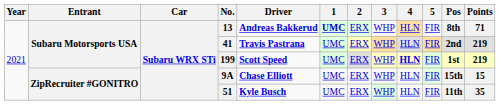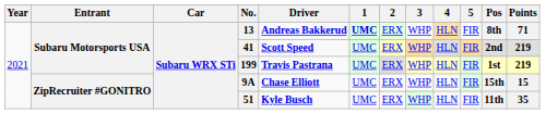 <table class="wikitable" border="1" style="text-align:center; font-size:90%;">
 <tr>
 <th>Year</th>
 <th>Entrant</th>
 <th>Car</th>
 <th>No.</th>
 <th>Driver</th>
 <th>1</th>
 <th>2</th>
 <th>3</th>
 <th>4</th>
 <th>5</th>
 <th>Pos</th>
 <th>Points</th>
 </tr>
 <tr>
 <td rowspan="5"><a href='#'>2021</a></td>
 <th rowspan="3">Subaru Motorsports USA</th>
 <th rowspan="5"><a href='#'>Subaru WRX STi</a></th>
 <th>13</th>
 <td align="left"> <strong><a href='#'>Andreas Bakkerud</a></strong></td>
 <td style="background:#DFFFDF;"><strong><a href='#'>UMC</a><br></strong></td>
 <td style="background:#DFFFDF;"><a href='#'>ERX</a><br></td>
 <td style="background:#;"><a href='#'>WHP</a></td>
 <td style="background:#FFDF9F;"><a href='#'>HLN</a><br></td>
 <td style="background:#;"><a href='#'>FIR</a></td>
 <th>8th</th>
 <th>71</th>
 </tr>
 <tr>
 <th>41</th>
-<td align="left"> <strong><a href='#'>Travis Pastrana</a></strong></td>
+<td align="left"> <strong><a href='#'>Scott Speed</a></strong></td>
 <td style="background:#DFFFDF;"><a href='#'>UMC</a><br></td>
 <td style="background:#FFFFBF;"><a href='#'>ERX</a><br></td>
 <td style="background:#FFDF9F;"><a href='#'>WHP</a><br></td>
 <td style="background:#DFDFDF;"><a href='#'>HLN</a><br></td>
 <td style="background:#FFDF9F;"><a href='#'>FIR</a><br></td>
 <th style="background:#DFDFDF;">2nd</th>
 <th style="background:#DFDFDF;">219</th>
 </tr>
 <tr>
 <th>199</th>
-<td align="left"> <strong><a href='#'>Scott Speed</a></strong></td>
+<td align="left"> <strong><a href='#'>Travis Pastrana</a></strong></td>
 <td style="background:#DFFFDF;"><a href='#'>UMC</a><br></td>
 <td style="background:#DFDFDF;"><a href='#'>ERX</a><br></td>
 <td style="background:#FFFFBF;"><a href='#'>WHP</a><br></td>
-<td style="background:#FFFFBF;"><strong><a href='#'>HLN</a><br></strong></td>
+<td style="background:#FFFFBF;"><a href='#'>HLN</a><br></td>
 <td style="background:#DFFFDF;"><a href='#'>FIR</a><br></td>
 <th style="background:#FFFFBF;">1st</th>
 <th style="background:#FFFFBF;">219</th>
 </tr>
 <tr>
 <th rowspan="2">ZipRecruiter #GONITRO</th>
 <th>9A</th>
 <td align="left"> <strong><a href='#'>Chase Elliott</a></strong></td>
 <td style="background:#;"><a href='#'>UMC</a></td>
 <td style="background:#;"><a href='#'>ERX</a></td>
 <td style="background:#;"><a href='#'>WHP</a></td>
 <td style="background:#;"><a href='#'>HLN</a></td>
 <td style="background:#DFFFDF;"><a href='#'>FIR</a><br></td>
 <th>15th</th>
 <th>15</th>
 </tr>
 <tr>
 <th>51</th>
 <td align="left"> <strong><a href='#'>Kyle Busch</a></strong></td>
 <td style="background:#;"><a href='#'>UMC</a></td>
 <td style="background:#;"><a href='#'>ERX</a></td>
 <td style="background:#DFFFDF;"><a href='#'>WHP</a><br></td>
 <td style="background:#;"><a href='#'>HLN</a></td>
 <td style="background:#;"><a href='#'>FIR</a></td>
 <th>11th</th>
 <th>35</th>
 </tr>
 </table>
